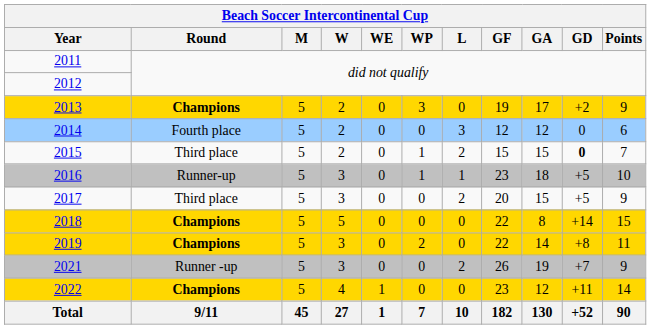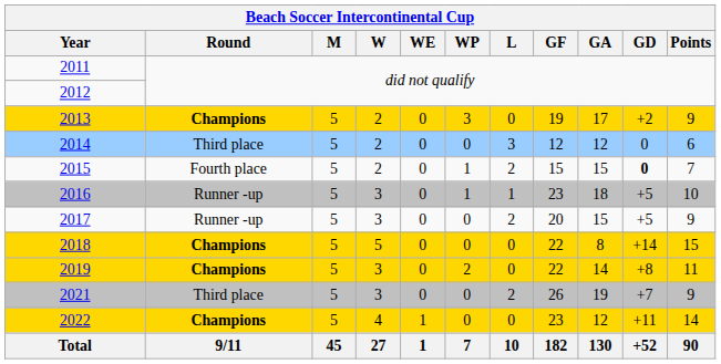 <table class="wikitable" style="text-align: center;font-size:90%;">
 <tr>
 <th colspan=11><a href='#'>Beach Soccer Intercontinental Cup</a></th>
 </tr>
 <tr>
 <th width=125>Year</th>
 <th width=150>Round</th>
 <th width=35>M</th>
 <th width=35>W</th>
 <th width=35>WE</th>
 <th width=35>WP</th>
 <th width=35>L</th>
 <th width=35>GF</th>
 <th width=35>GA</th>
 <th width=35>GD</th>
 <th width=35>Points</th>
 </tr>
 <tr>
 <td> <a href='#'>2011</a></td>
 <td rowspan=2 colspan=10><em>did not qualify</em></td>
 </tr>
 <tr>
 <td> <a href='#'>2012</a></td>
 </tr>
 <tr bgcolor=gold>
 <td> <a href='#'>2013</a></td>
 <td><strong>Champions</strong></td>
 <td>5</td>
 <td>2</td>
 <td>0</td>
 <td>3</td>
 <td>0</td>
 <td>19</td>
 <td>17</td>
 <td>+2</td>
 <td>9</td>
 </tr>
 <tr bgcolor=#9acdff>
 <td> <a href='#'>2014</a></td>
-<td>Fourth place</td>
+<td>Third place</td>
 <td>5</td>
 <td>2</td>
 <td>0</td>
 <td>0</td>
 <td>3</td>
 <td>12</td>
 <td>12</td>
 <td>0</td>
 <td>6</td>
 </tr>
 <tr -bgcolor="#cc9966">
 <td> <a href='#'>2015</a></td>
-<td>Third place</td>
+<td>Fourth place</td>
 <td>5</td>
 <td>2</td>
 <td>0</td>
 <td>1</td>
 <td>2</td>
 <td>15</td>
 <td>15</td>
 <td><strong>0</strong></td>
 <td>7</td>
 </tr>
 <tr bgcolor="silver">
 <td> <a href='#'>2016</a></td>
-<td>Runner-up</td>
+<td>Runner -up</td>
 <td>5</td>
 <td>3</td>
 <td>0</td>
 <td>1</td>
 <td>1</td>
 <td>23</td>
 <td>18</td>
 <td>+5</td>
 <td>10</td>
 </tr>
 <tr -bgcolor="#cc9966">
 <td> <a href='#'>2017</a></td>
-<td>Third place</td>
+<td>Runner -up</td>
 <td>5</td>
 <td>3</td>
 <td>0</td>
 <td>0</td>
 <td>2</td>
 <td>20</td>
 <td>15</td>
 <td>+5</td>
 <td>9</td>
 </tr>
 <tr bgcolor=gold>
 <td> <a href='#'>2018</a></td>
 <td><strong>Champions</strong></td>
 <td>5</td>
 <td>5</td>
 <td>0</td>
 <td>0</td>
 <td>0</td>
 <td>22</td>
 <td>8</td>
 <td>+14</td>
 <td>15</td>
 </tr>
 <tr bgcolor=gold>
 <td> <a href='#'>2019</a></td>
 <td><strong>Champions</strong></td>
 <td>5</td>
 <td>3</td>
 <td>0</td>
 <td>2</td>
 <td>0</td>
 <td>22</td>
 <td>14</td>
 <td>+8</td>
 <td>11</td>
 </tr>
 <tr bgcolor= "silver">
 <td> <a href='#'>2021</a></td>
-<td>Runner -up</td>
+<td>Third place</td>
 <td>5</td>
 <td>3</td>
 <td>0</td>
 <td>0</td>
 <td>2</td>
 <td>26</td>
 <td>19</td>
 <td>+7</td>
 <td>9</td>
 </tr>
 <tr bgcolor=gold>
 <td> <a href='#'>2022</a></td>
 <td><strong>Champions</strong></td>
 <td>5</td>
 <td>4</td>
 <td>1</td>
 <td>0</td>
 <td>0</td>
 <td>23</td>
 <td>12</td>
 <td>+11</td>
 <td>14</td>
 </tr>
 <tr>
 <th>Total</th>
 <th>9/11</th>
 <th>45</th>
 <th>27</th>
 <th>1</th>
 <th>7</th>
 <th>10</th>
 <th>182</th>
 <th>130</th>
 <th>+52</th>
 <th>90</th>
 </tr>
 </table>
